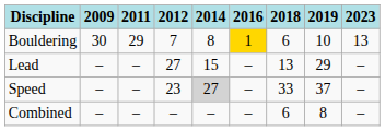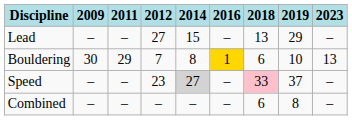 <table class="wikitable" style="text-align: center;">
 <tr>
 <th style="background: #b0e0e6;" scope=col>Discipline</th>
 <th style="background: #b0e0e6;" scope=col>2009</th>
 <th style="background: #b0e0e6;" scope=col>2011</th>
 <th style="background: #b0e0e6;" scope=col>2012</th>
 <th style="background: #b0e0e6;" scope=col>2014</th>
 <th style="background: #b0e0e6;" scope=col>2016</th>
 <th style="background: #b0e0e6;" scope=col>2018</th>
 <th style="background: #b0e0e6;" scope=col>2019</th>
 <th style="background: #b0e0e6;" scope=col>2023</th>
 </tr>
 <tr>
+<td align="left">Lead</td>
+<td>–</td>
+<td>–</td>
+<td>27</td>
+<td>15</td>
+<td>–</td>
+<td>13</td>
+<td>29</td>
+<td>–</td>
+</tr>
+<tr>
 <td align="left">Bouldering</td>
 <td>30</td>
 <td>29</td>
 <td>7</td>
 <td>8</td>
 <td style="background: gold">1</td>
 <td>6</td>
 <td>10</td>
 <td>13</td>
 </tr>
 <tr>
-<td align="left">Lead</td>
-<td>–</td>
-<td>–</td>
-<td>27</td>
-<td>15</td>
-<td>–</td>
-<td>13</td>
-<td>29</td>
-<td>–</td>
-</tr>
-<tr>
 <td align="left">Speed</td>
 <td>–</td>
 <td>–</td>
 <td>23</td>
 <td style="background: lightgrey;">27</td>
 <td>–</td>
-<td>33</td>
+<td style="background: pink;">33</td>
 <td>37</td>
 <td>–</td>
 </tr>
 <tr>
 <td align="left">Combined</td>
 <td>–</td>
 <td>–</td>
 <td>–</td>
 <td>–</td>
 <td>–</td>
 <td>6</td>
 <td>8</td>
 <td>–</td>
 </tr>
 </table>
